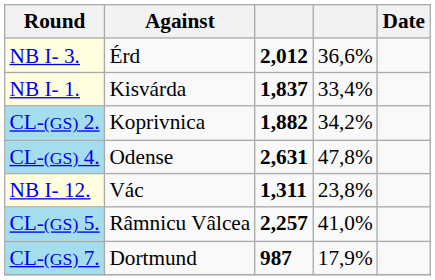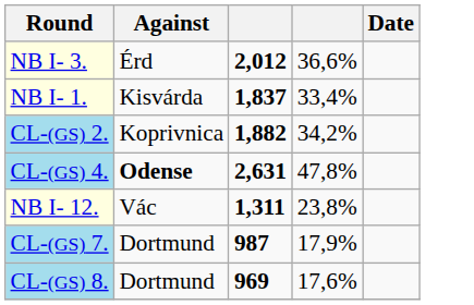 <table class="wikitable sortable" style="text-align:right collapsible collapsed">
 <tr>
 <th>Round</th>
 <th>Against</th>
 <th></th>
 <th></th>
 <th>Date</th>
 </tr>
 <tr>
 <td bgcolor=ffffe0><a href='#'>NB I- 3.</a></td>
 <td align="left">Érd</td>
 <td><strong>2,012</strong></td>
 <td> 36,6%</td>
 <td></td>
 </tr>
 <tr>
 <td bgcolor=ffffe0><a href='#'>NB I- 1.</a></td>
 <td align="left">Kisvárda</td>
 <td><strong>1,837</strong></td>
 <td> 33,4%</td>
 <td></td>
 </tr>
 <tr>
 <td bgcolor=a4dded><a href='#'>CL-<small>(GS)</small> 2.</a></td>
 <td align="left">Koprivnica </td>
 <td><strong>1,882</strong></td>
 <td> 34,2%</td>
 <td></td>
 </tr>
 <tr>
 <td bgcolor=a4dded><a href='#'>CL-<small>(GS)</small> 4.</a></td>
-<td align="left">Odense </td>
+<td align="left"><strong>Odense </strong></td>
 <td><strong>2,631</strong></td>
 <td> 47,8%</td>
 <td></td>
 </tr>
 <tr>
 <td bgcolor=ffffe0><a href='#'>NB I- 12.</a></td>
 <td align="left">Vác</td>
 <td><strong>1,311</strong></td>
 <td> 23,8%</td>
 <td></td>
 </tr>
 <tr>
-<td bgcolor=a4dded><a href='#'>CL-<small>(GS)</small> 5.</a></td>
-<td align="left">Râmnicu Vâlcea </td>
-<td><strong>2,257</strong></td>
-<td> 41,0%</td>
-<td></td>
-</tr>
-<tr>
 <td bgcolor=a4dded><a href='#'>CL-<small>(GS)</small> 7.</a></td>
 <td align="left">Dortmund </td>
 <td><strong>987</strong></td>
 <td> 17,9%</td>
 <td></td>
 </tr>
 <tr>
+<td bgcolor=a4dded><a href='#'>CL-<small>(GS)</small> 8.</a></td>
+<td align="left">Dortmund </td>
+<td><strong>969</strong></td>
+<td> 17,6%</td>
+<td></td>
+</tr>
+<tr>
 </tr>
 </table>
